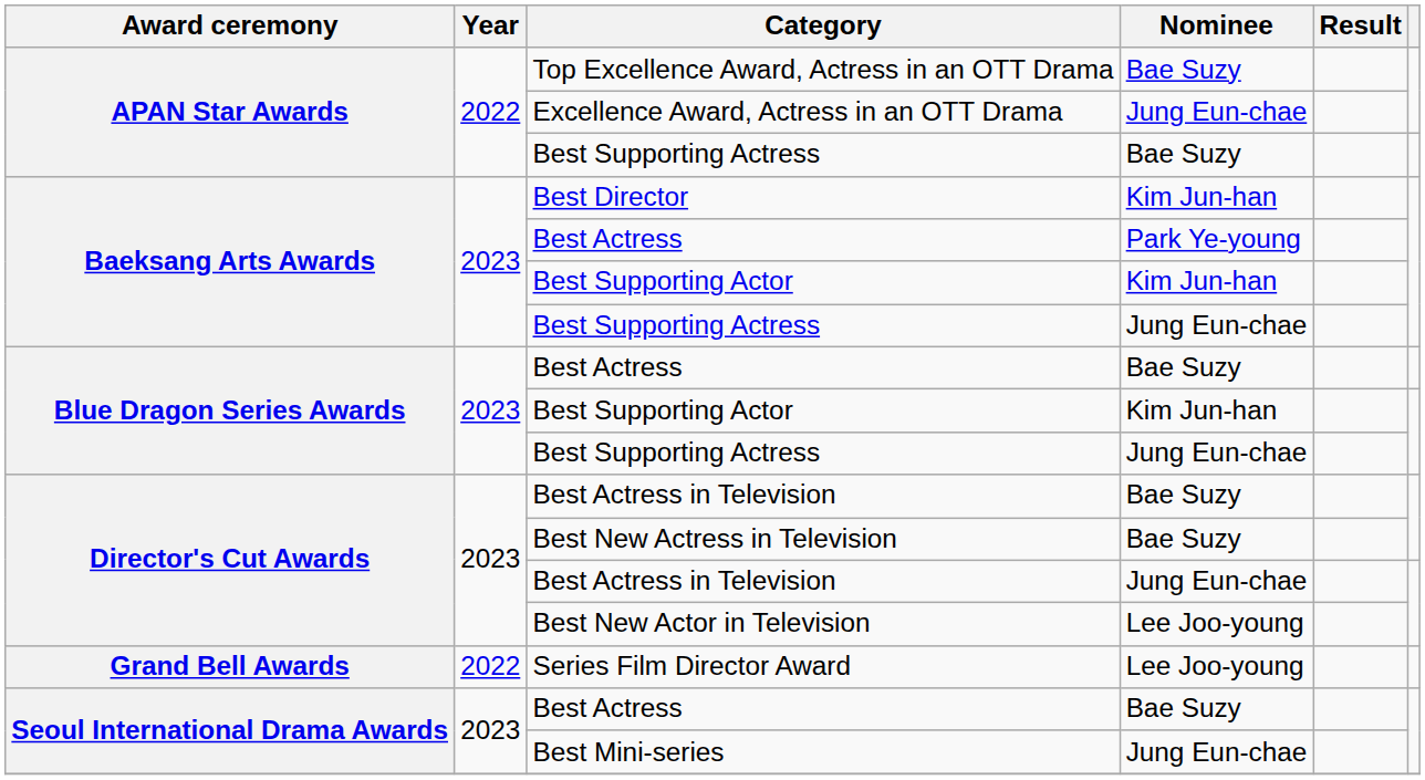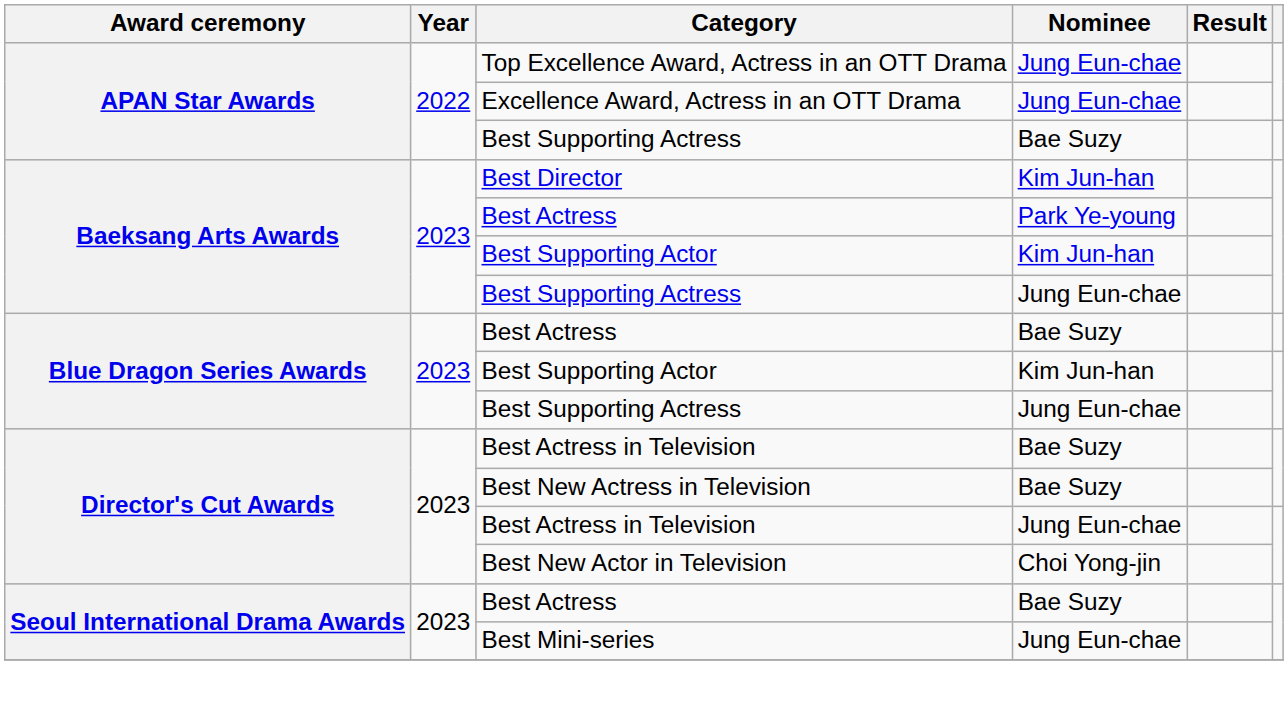 <table class="wikitable plainrowheaders sortable">
 <tr>
 <th scope="col">Award ceremony</th>
 <th scope="col">Year</th>
 <th scope="col">Category</th>
 <th scope="col">Nominee</th>
 <th scope="col">Result</th>
 <th scope="col" class="unsortable"></th>
 </tr>
 <tr>
 <th scope="row" rowspan="3"><a href='#'>APAN Star Awards</a></th>
 <td rowspan="3"><a href='#'>2022</a></td>
 <td>Top Excellence Award, Actress in an OTT Drama</td>
-<td><a href='#'>Bae Suzy</a></td>
+<td><a href='#'>Jung Eun-chae</a></td>
 <td></td>
 <td style="text-align:center" rowspan="2"></td>
 </tr>
 <tr>
 <td>Excellence Award, Actress in an OTT Drama</td>
 <td><a href='#'>Jung Eun-chae</a></td>
 <td></td>
 </tr>
 <tr>
 <td>Best Supporting Actress</td>
 <td>Bae Suzy</td>
 <td></td>
 <td style="text-align:center"></td>
 </tr>
 <tr>
 <th scope="row"  rowspan="4"><a href='#'>Baeksang Arts Awards</a></th>
 <td style="text-align:center" rowspan="4"><a href='#'>2023</a></td>
 <td><a href='#'>Best Director</a></td>
 <td><a href='#'>Kim Jun-han</a></td>
 <td></td>
 <td rowspan="4" style="text-align:center"></td>
 </tr>
 <tr>
 <td><a href='#'>Best Actress</a></td>
 <td><a href='#'>Park Ye-young</a></td>
 <td></td>
 </tr>
 <tr>
 <td><a href='#'>Best Supporting Actor</a></td>
 <td><a href='#'>Kim Jun-han</a></td>
 <td></td>
 </tr>
 <tr>
 <td><a href='#'>Best Supporting Actress</a></td>
 <td>Jung Eun-chae</td>
 <td></td>
 </tr>
 <tr>
 <th scope="row"  rowspan="3"><a href='#'>Blue Dragon Series Awards</a></th>
 <td style="text-align:center" rowspan="3"><a href='#'>2023</a></td>
 <td>Best Actress</td>
 <td>Bae Suzy</td>
 <td></td>
 <td style="text-align:center"></td>
 </tr>
 <tr>
 <td>Best Supporting Actor</td>
 <td>Kim Jun-han</td>
 <td></td>
 <td rowspan="2" style="text-align:center"></td>
 </tr>
 <tr>
 <td>Best Supporting Actress</td>
 <td>Jung Eun-chae</td>
 <td></td>
 </tr>
 <tr>
 <th scope="row" rowspan="4"><a href='#'>Director's Cut Awards</a></th>
 <td rowspan="4">2023</td>
 <td>Best Actress in Television</td>
 <td>Bae Suzy</td>
 <td></td>
 <td style="text-align:center" rowspan="2"></td>
 </tr>
 <tr>
 <td>Best New Actress in Television</td>
 <td>Bae Suzy</td>
 <td></td>
 </tr>
 <tr>
 <td>Best Actress in Television</td>
 <td>Jung Eun-chae</td>
 <td></td>
 <td style="text-align:center" rowspan=2></td>
 </tr>
 <tr>
 <td>Best New Actor in Television</td>
-<td>Lee Joo-young</td>
+<td>Choi Yong-jin</td>
 <td></td>
-</tr>
-<tr>
-<th scope="row"><a href='#'>Grand Bell Awards</a></th>
-<td><a href='#'>2022</a></td>
-<td>Series Film Director Award</td>
-<td>Lee Joo-young</td>
-<td></td>
-<td style="text-align:center"></td>
 </tr>
 <tr>
 <th scope="row" rowspan="2"><a href='#'>Seoul International Drama Awards</a></th>
 <td rowspan="2">2023</td>
 <td>Best Actress</td>
 <td>Bae Suzy</td>
 <td></td>
 <td style="text-align:center" rowspan="2"></td>
 </tr>
 <tr>
 <td>Best Mini-series</td>
 <td>Jung Eun-chae</td>
 <td></td>
 </tr>
 <tr>
 </tr>
 </table>
